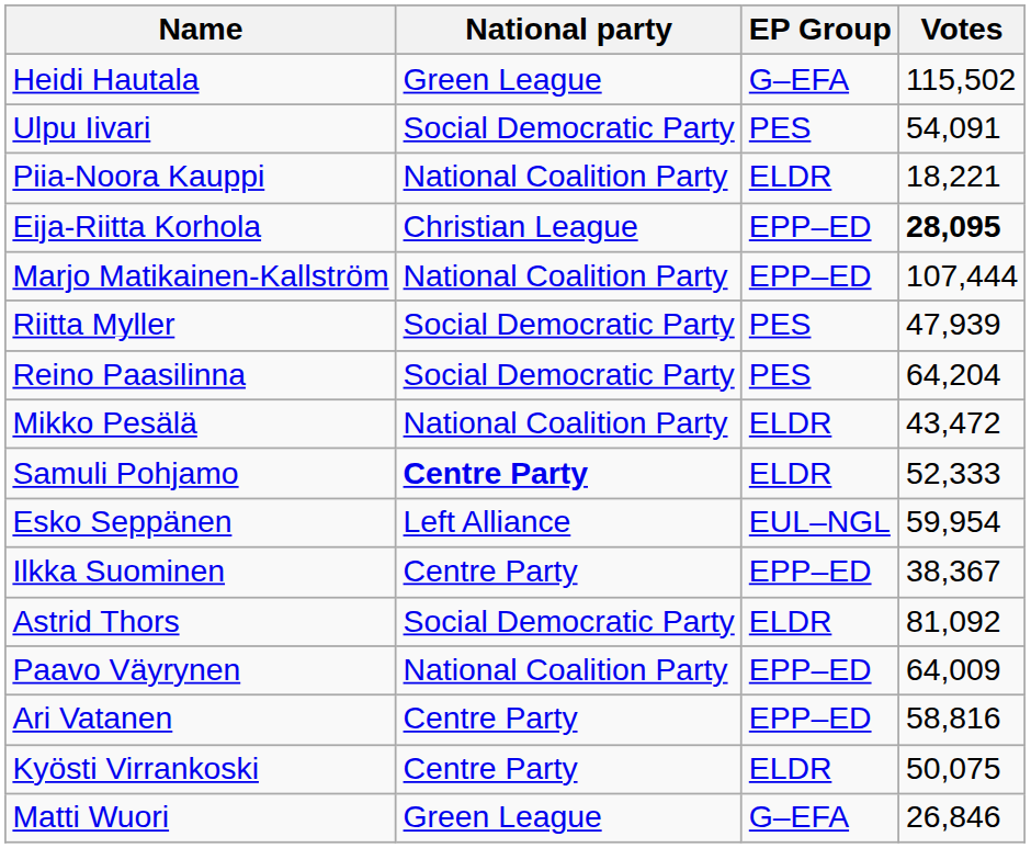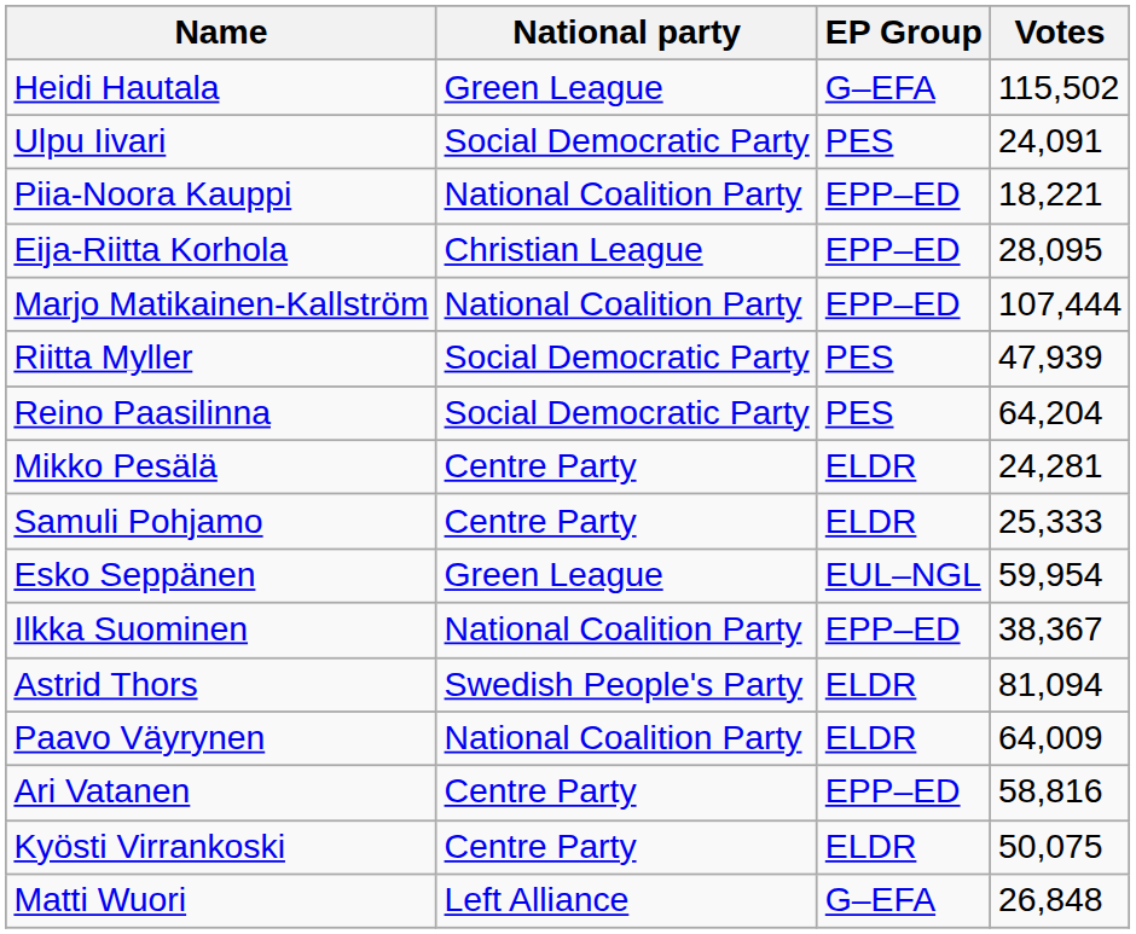 <table class="sortable wikitable">
 <tr>
 <th>Name</th>
 <th>National party</th>
 <th>EP Group</th>
 <th>Votes</th>
 </tr>
 <tr>
 <td><a href='#'>Heidi Hautala</a></td>
 <td> <a href='#'>Green League</a></td>
 <td> <a href='#'>G–EFA</a></td>
 <td>115,502</td>
 </tr>
 <tr>
 <td><a href='#'>Ulpu Iivari</a></td>
 <td> <a href='#'>Social Democratic Party</a></td>
 <td> <a href='#'>PES</a></td>
-<td>54,091</td>
+<td>24,091</td>
 </tr>
 <tr>
 <td><a href='#'>Piia-Noora Kauppi</a></td>
 <td> <a href='#'>National Coalition Party</a></td>
-<td> <a href='#'>ELDR</a></td>
+<td> <a href='#'>EPP–ED</a></td>
 <td>18,221</td>
 </tr>
 <tr>
 <td><a href='#'>Eija-Riitta Korhola</a></td>
 <td> <a href='#'>Christian League</a></td>
 <td> <a href='#'>EPP–ED</a></td>
-<td><strong>28,095</strong></td>
+<td>28,095</td>
 </tr>
 <tr>
 <td><a href='#'>Marjo Matikainen-Kallström</a></td>
 <td> <a href='#'>National Coalition Party</a></td>
 <td> <a href='#'>EPP–ED</a></td>
 <td>107,444</td>
 </tr>
 <tr>
 <td><a href='#'>Riitta Myller</a></td>
 <td> <a href='#'>Social Democratic Party</a></td>
 <td> <a href='#'>PES</a></td>
 <td>47,939</td>
 </tr>
 <tr>
 <td><a href='#'>Reino Paasilinna</a></td>
 <td> <a href='#'>Social Democratic Party</a></td>
 <td> <a href='#'>PES</a></td>
 <td>64,204</td>
 </tr>
 <tr>
 <td><a href='#'>Mikko Pesälä</a></td>
-<td> <a href='#'>National Coalition Party</a></td>
+<td> <a href='#'>Centre Party</a></td>
 <td> <a href='#'>ELDR</a></td>
-<td>43,472</td>
+<td>24,281</td>
 </tr>
 <tr>
 <td><a href='#'>Samuli Pohjamo</a></td>
-<td><strong> <a href='#'>Centre Party</a></strong></td>
+<td> <a href='#'>Centre Party</a></td>
 <td> <a href='#'>ELDR</a></td>
-<td>52,333</td>
+<td>25,333</td>
 </tr>
 <tr>
 <td><a href='#'>Esko Seppänen</a></td>
-<td> <a href='#'>Left Alliance</a></td>
+<td> <a href='#'>Green League</a></td>
 <td> <a href='#'>EUL–NGL</a></td>
 <td>59,954</td>
 </tr>
 <tr>
 <td><a href='#'>Ilkka Suominen</a></td>
-<td> <a href='#'>Centre Party</a></td>
+<td> <a href='#'>National Coalition Party</a></td>
 <td> <a href='#'>EPP–ED</a></td>
 <td>38,367</td>
 </tr>
 <tr>
 <td><a href='#'>Astrid Thors</a></td>
-<td> <a href='#'>Social Democratic Party</a></td>
+<td> <a href='#'>Swedish People's Party</a></td>
 <td> <a href='#'>ELDR</a></td>
-<td>81,092</td>
+<td>81,094</td>
 </tr>
 <tr>
 <td><a href='#'>Paavo Väyrynen</a></td>
 <td> <a href='#'>National Coalition Party</a></td>
-<td> <a href='#'>EPP–ED</a></td>
+<td> <a href='#'>ELDR</a></td>
 <td>64,009</td>
 </tr>
 <tr>
 <td><a href='#'>Ari Vatanen</a></td>
 <td> <a href='#'>Centre Party</a></td>
 <td> <a href='#'>EPP–ED</a></td>
 <td>58,816</td>
 </tr>
 <tr>
 <td><a href='#'>Kyösti Virrankoski</a></td>
 <td> <a href='#'>Centre Party</a></td>
 <td> <a href='#'>ELDR</a></td>
 <td>50,075</td>
 </tr>
 <tr>
 <td><a href='#'>Matti Wuori</a></td>
-<td> <a href='#'>Green League</a></td>
+<td> <a href='#'>Left Alliance</a></td>
 <td> <a href='#'>G–EFA</a></td>
-<td>26,846</td>
+<td>26,848</td>
 </tr>
 </table>
